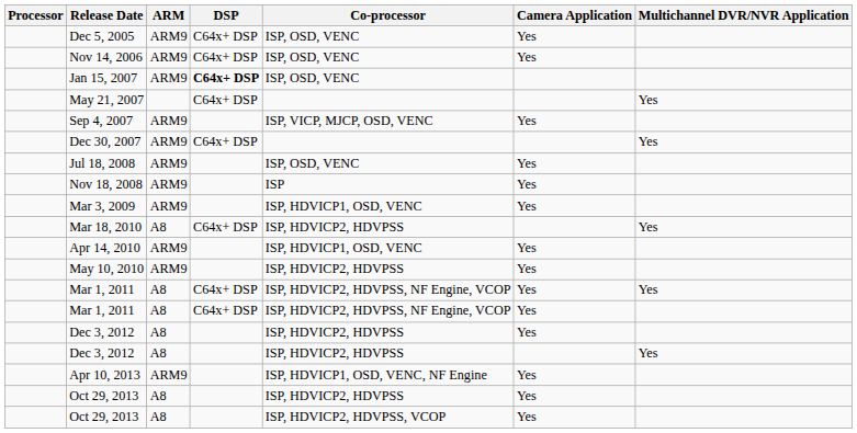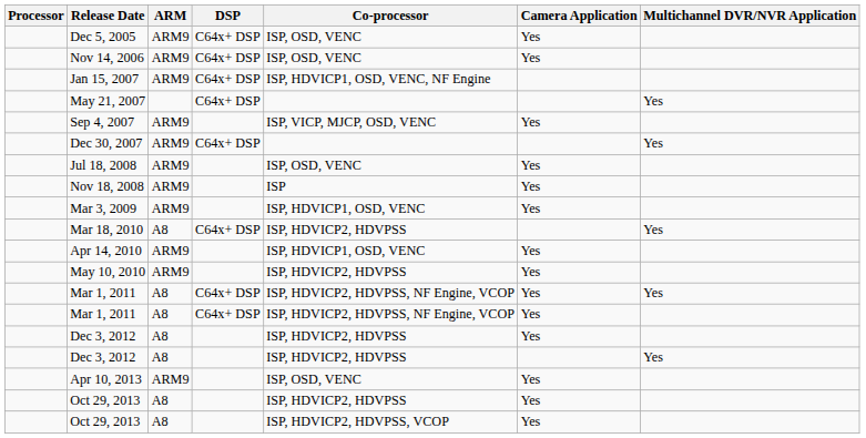 <table class="wikitable sortable">
 <tr>
 <th>Processor</th>
 <th>Release Date</th>
 <th>ARM</th>
 <th>DSP</th>
 <th>Co-processor</th>
 <th>Camera Application</th>
 <th>Multichannel DVR/NVR Application</th>
 </tr>
 <tr>
 <td></td>
 <td>Dec 5, 2005</td>
 <td>ARM9</td>
 <td>C64x+ DSP</td>
 <td>ISP, OSD, VENC</td>
 <td>Yes</td>
 <td></td>
 </tr>
 <tr>
 <td></td>
 <td>Nov 14, 2006</td>
 <td>ARM9</td>
 <td>C64x+ DSP</td>
 <td>ISP, OSD, VENC</td>
 <td>Yes</td>
 <td></td>
 </tr>
 <tr>
 <td></td>
 <td>Jan 15, 2007</td>
 <td>ARM9</td>
-<td><strong>C64x+ DSP</strong></td>
-<td>ISP, OSD, VENC</td>
+<td>C64x+ DSP</td>
+<td>ISP, HDVICP1, OSD, VENC, NF Engine</td>
 <td></td>
 <td></td>
 </tr>
 <tr>
 <td></td>
 <td>May 21, 2007</td>
 <td> </td>
 <td>C64x+ DSP</td>
 <td> </td>
 <td></td>
 <td>Yes</td>
 </tr>
 <tr>
 <td></td>
 <td>Sep 4, 2007</td>
 <td>ARM9</td>
 <td></td>
 <td>ISP, VICP, MJCP, OSD, VENC</td>
 <td>Yes</td>
 <td></td>
 </tr>
 <tr>
 <td></td>
 <td>Dec 30, 2007</td>
 <td>ARM9</td>
 <td>C64x+ DSP</td>
 <td></td>
 <td></td>
 <td>Yes</td>
 </tr>
 <tr>
 <td></td>
 <td>Jul 18, 2008</td>
 <td>ARM9</td>
 <td></td>
 <td>ISP, OSD, VENC</td>
 <td>Yes</td>
 <td></td>
 </tr>
 <tr>
 <td></td>
 <td>Nov 18, 2008</td>
 <td>ARM9</td>
 <td></td>
 <td>ISP</td>
 <td>Yes</td>
 <td></td>
 </tr>
 <tr>
 <td></td>
 <td>Mar 3, 2009</td>
 <td>ARM9</td>
 <td></td>
 <td>ISP, HDVICP1, OSD, VENC</td>
 <td>Yes</td>
 <td></td>
 </tr>
 <tr>
 <td></td>
 <td>Mar 18, 2010</td>
 <td>A8</td>
 <td>C64x+ DSP</td>
 <td>ISP, HDVICP2, HDVPSS</td>
 <td></td>
 <td>Yes</td>
 </tr>
 <tr>
 <td></td>
 <td>Apr 14, 2010</td>
 <td>ARM9</td>
 <td></td>
 <td>ISP, HDVICP1, OSD, VENC</td>
 <td>Yes</td>
 <td></td>
 </tr>
 <tr>
 <td></td>
 <td>May 10, 2010</td>
 <td>ARM9</td>
 <td></td>
 <td>ISP, HDVICP2, HDVPSS</td>
 <td>Yes</td>
 <td></td>
 </tr>
 <tr>
 <td></td>
 <td>Mar 1, 2011</td>
 <td>A8</td>
 <td>C64x+ DSP</td>
 <td>ISP, HDVICP2, HDVPSS, NF Engine, VCOP</td>
 <td>Yes</td>
 <td>Yes</td>
 </tr>
 <tr>
 <td></td>
 <td>Mar 1, 2011</td>
 <td>A8</td>
 <td>C64x+ DSP</td>
 <td>ISP, HDVICP2, HDVPSS, NF Engine, VCOP</td>
 <td>Yes</td>
 <td></td>
 </tr>
 <tr>
 <td></td>
 <td>Dec 3, 2012</td>
 <td>A8</td>
 <td></td>
 <td>ISP, HDVICP2, HDVPSS</td>
 <td>Yes</td>
 <td></td>
 </tr>
 <tr>
 <td></td>
 <td>Dec 3, 2012</td>
 <td>A8</td>
 <td></td>
 <td>ISP, HDVICP2, HDVPSS</td>
 <td></td>
 <td>Yes</td>
 </tr>
 <tr>
 <td></td>
 <td>Apr 10, 2013</td>
 <td>ARM9</td>
 <td></td>
-<td>ISP, HDVICP1, OSD, VENC, NF Engine</td>
+<td>ISP, OSD, VENC</td>
 <td>Yes</td>
 <td></td>
 </tr>
 <tr>
 <td></td>
 <td>Oct 29, 2013</td>
 <td>A8</td>
 <td></td>
 <td>ISP, HDVICP2, HDVPSS</td>
 <td>Yes</td>
 <td></td>
 </tr>
 <tr>
 <td></td>
 <td>Oct 29, 2013</td>
 <td>A8</td>
 <td></td>
 <td>ISP, HDVICP2, HDVPSS, VCOP</td>
 <td>Yes</td>
 <td></td>
 </tr>
 </table>
